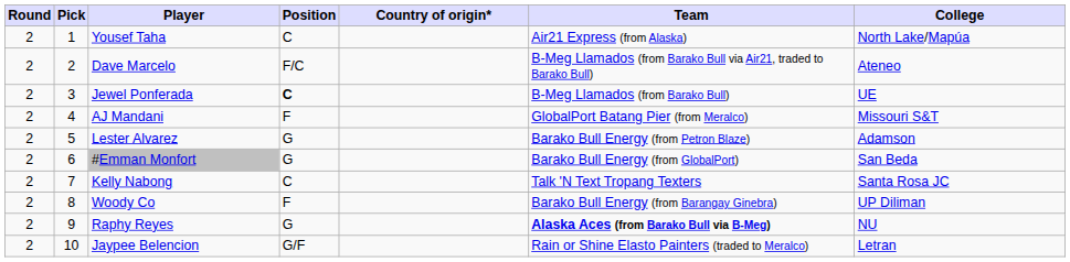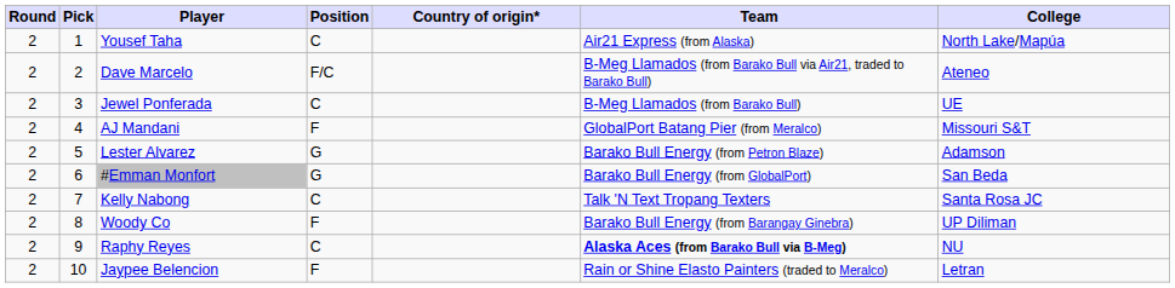 <table class="wikitable sortable sortable">
 <tr>
 <th style="background:#ddf; width:1%;">Round</th>
 <th style="background:#ddf; width:1%;">Pick</th>
 <th style="background:#ddf; width:20%;">Player</th>
 <th style="background:#ddf; width:1%;">Position</th>
 <th style="background:#ddf; width:20%;">Country of origin*</th>
 <th style="background:#ddf; width:35%;">Team</th>
 <th style="background:#ddf; width:25%;">College</th>
 </tr>
 <tr>
 <td align=center>2</td>
 <td align=center>1</td>
 <td><a href='#'>Yousef Taha</a></td>
 <td>C</td>
 <td></td>
 <td><a href='#'>Air21 Express</a> <small>(from <a href='#'>Alaska</a>)</small></td>
 <td><a href='#'>North Lake</a>/<a href='#'>Mapúa</a></td>
 </tr>
 <tr>
 <td align=center>2</td>
 <td align=center>2</td>
 <td><a href='#'>Dave Marcelo</a></td>
 <td>F/C</td>
 <td></td>
 <td><a href='#'>B-Meg Llamados</a> <small>(from <a href='#'>Barako Bull</a> via <a href='#'>Air21</a>, traded to <a href='#'>Barako Bull</a>)</small></td>
 <td><a href='#'>Ateneo</a></td>
 </tr>
 <tr>
 <td align=center>2</td>
 <td align=center>3</td>
 <td><a href='#'>Jewel Ponferada</a></td>
-<td><strong>C</strong></td>
+<td>C</td>
 <td></td>
 <td><a href='#'>B-Meg Llamados</a> <small>(from <a href='#'>Barako Bull</a>)</small></td>
 <td><a href='#'>UE</a></td>
 </tr>
 <tr>
 <td align=center>2</td>
 <td align=center>4</td>
 <td><a href='#'>AJ Mandani</a></td>
 <td>F</td>
 <td></td>
 <td><a href='#'>GlobalPort Batang Pier</a> <small>(from <a href='#'>Meralco</a>)</small></td>
 <td><a href='#'>Missouri S&T</a></td>
 </tr>
 <tr>
 <td align=center>2</td>
 <td align=center>5</td>
 <td><a href='#'>Lester Alvarez</a></td>
 <td>G</td>
 <td></td>
 <td><a href='#'>Barako Bull Energy</a> <small>(from <a href='#'>Petron Blaze</a>)</small> </td>
 <td><a href='#'>Adamson</a></td>
 </tr>
 <tr>
 <td align=center>2</td>
 <td align=center>6</td>
 <td bgcolor=silver>#<a href='#'>Emman Monfort</a></td>
 <td>G</td>
 <td></td>
 <td><a href='#'>Barako Bull Energy</a> <small>(from <a href='#'>GlobalPort</a>)</small> </td>
 <td><a href='#'>San Beda</a></td>
 </tr>
 <tr>
 <td align=center>2</td>
 <td align=center>7</td>
 <td><a href='#'>Kelly Nabong</a></td>
 <td>C</td>
 <td></td>
 <td><a href='#'>Talk 'N Text Tropang Texters</a></td>
 <td><a href='#'>Santa Rosa JC</a></td>
 </tr>
 <tr>
 <td align=center>2</td>
 <td align=center>8</td>
 <td><a href='#'>Woody Co</a></td>
 <td>F</td>
 <td></td>
 <td><a href='#'>Barako Bull Energy</a> <small>(from <a href='#'>Barangay Ginebra</a>)</small></td>
 <td><a href='#'>UP Diliman</a></td>
 </tr>
 <tr>
 <td align=center>2</td>
 <td align=center>9</td>
 <td><a href='#'>Raphy Reyes</a></td>
-<td>G</td>
+<td>C</td>
 <td></td>
 <td><strong><a href='#'>Alaska Aces</a> <small>(from <a href='#'>Barako Bull</a> via <a href='#'>B-Meg</a>)</small></strong></td>
 <td><a href='#'>NU</a></td>
 </tr>
 <tr>
 <td align=center>2</td>
 <td align=center>10</td>
 <td><a href='#'>Jaypee Belencion</a></td>
-<td>G/F</td>
+<td>F</td>
 <td></td>
 <td><a href='#'>Rain or Shine Elasto Painters</a> <small>(traded to <a href='#'>Meralco</a>)</small></td>
 <td><a href='#'>Letran</a></td>
 </tr>
 </table>
